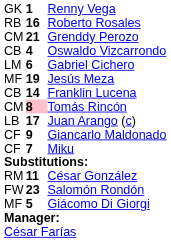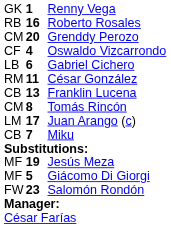 <table style="font-size: 90%" cellspacing="0" cellpadding="0">
 <tr>
 <th width=25></th>
 <th width=25></th>
 </tr>
 <tr>
 <td>GK</td>
 <td><strong>1</strong></td>
 <td><a href='#'>Renny Vega</a></td>
 </tr>
 <tr>
 <td>RB</td>
 <td><strong>16</strong></td>
 <td><a href='#'>Roberto Rosales</a></td>
 </tr>
 <tr>
 <td>CM</td>
-<td><strong>21</strong></td>
+<td><strong>20</strong></td>
 <td><a href='#'>Grenddy Perozo</a></td>
 </tr>
 <tr>
-<td>CB</td>
+<td>CF</td>
 <td><strong>4</strong></td>
 <td><a href='#'>Oswaldo Vizcarrondo</a></td>
 </tr>
 <tr>
-<td>LM</td>
+<td>LB</td>
 <td><strong>6</strong></td>
 <td><a href='#'>Gabriel Cichero</a></td>
+</tr>
+<tr>
+<td>RM</td>
+<td><strong>11</strong></td>
+<td><a href='#'>César González</a></td>
+<td></td>
+<td></td>
+</tr>
+<tr>
+<td>CB</td>
+<td><strong>13</strong></td>
+<td><a href='#'>Franklin Lucena</a></td>
+</tr>
+<tr>
+<td>CM</td>
+<td><strong>8</strong></td>
+<td><a href='#'>Tomás Rincón</a></td>
+</tr>
+<tr>
+<td>LM</td>
+<td><strong>17</strong></td>
+<td><a href='#'>Juan Arango</a> (<a href='#'>c</a>)</td>
+</tr>
+<tr>
+<td>CB</td>
+<td><strong>7</strong></td>
+<td><a href='#'>Miku</a></td>
+<td></td>
+<td></td>
+</tr>
+<tr>
+<td colspan=3><strong>Substitutions:</strong></td>
 </tr>
 <tr>
 <td>MF</td>
 <td><strong>19</strong></td>
 <td><a href='#'>Jesús Meza</a></td>
 <td></td>
 <td></td>
 </tr>
 <tr>
-<td>CB</td>
-<td><strong>14</strong></td>
-<td><a href='#'>Franklin Lucena</a></td>
-</tr>
-<tr>
-<td>CM</td>
-<td style="background: pink;"><strong>8</strong></td>
-<td><a href='#'>Tomás Rincón</a></td>
-</tr>
-<tr>
-<td>LB</td>
-<td><strong>17</strong></td>
-<td><a href='#'>Juan Arango</a> (<a href='#'>c</a>)</td>
-</tr>
-<tr>
-<td>CF</td>
-<td><strong>9</strong></td>
-<td><a href='#'>Giancarlo Maldonado</a></td>
-<td></td>
-<td></td>
-</tr>
-<tr>
-<td>CF</td>
-<td><strong>7</strong></td>
-<td><a href='#'>Miku</a></td>
-<td></td>
-<td></td>
-</tr>
-<tr>
-<td colspan=3><strong>Substitutions:</strong></td>
-</tr>
-<tr>
-<td>RM</td>
-<td><strong>11</strong></td>
-<td><a href='#'>César González</a></td>
+<td>MF</td>
+<td><strong>5</strong></td>
+<td><a href='#'>Giácomo Di Giorgi</a></td>
 <td></td>
 <td></td>
 </tr>
 <tr>
 <td>FW</td>
 <td><strong>23</strong></td>
 <td><a href='#'>Salomón Rondón</a></td>
 <td></td>
 <td></td>
 </tr>
 <tr>
-<td>MF</td>
-<td><strong>5</strong></td>
-<td><a href='#'>Giácomo Di Giorgi</a></td>
-<td></td>
-<td></td>
-</tr>
-<tr>
 <td colspan=3><strong>Manager:</strong></td>
 </tr>
 <tr>
 <td colspan=3><a href='#'>César Farías</a></td>
 </tr>
 </table>
